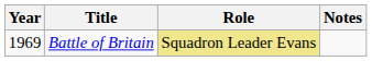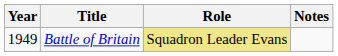 <table class="wikitable">
 <tr>
 <th>Year</th>
 <th>Title</th>
 <th>Role</th>
 <th>Notes</th>
 </tr>
 <tr>
-<td>1969</td>
+<td>1949</td>
 <td><em><a href='#'>Battle of Britain</a></em></td>
 <td style="background: khaki;">Squadron Leader Evans</td>
 <td></td>
 </tr>
 </table>
